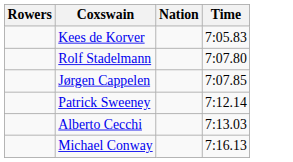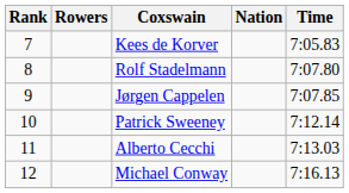 <table class="wikitable sortable" style="text-align:center">
 <tr>
+<th>Rank</th>
 <th>Rowers</th>
 <th>Coxswain</th>
 <th>Nation</th>
 <th>Time</th>
 </tr>
 <tr>
+<td>7</td>
 <td align=left></td>
 <td align=left><a href='#'>Kees de Korver</a></td>
 <td align=left></td>
 <td>7:05.83</td>
 </tr>
 <tr>
+<td>8</td>
 <td align=left></td>
 <td align=left><a href='#'>Rolf Stadelmann</a></td>
 <td align=left></td>
 <td>7:07.80</td>
 </tr>
 <tr>
+<td>9</td>
 <td align=left></td>
 <td align=left><a href='#'>Jørgen Cappelen</a></td>
 <td align=left></td>
 <td>7:07.85</td>
 </tr>
 <tr>
+<td>10</td>
 <td align=left></td>
 <td align=left><a href='#'>Patrick Sweeney</a></td>
 <td align=left></td>
 <td>7:12.14</td>
 </tr>
 <tr>
+<td>11</td>
 <td align=left></td>
 <td align=left><a href='#'>Alberto Cecchi</a></td>
 <td align=left></td>
 <td>7:13.03</td>
 </tr>
 <tr>
+<td>12</td>
 <td align=left></td>
 <td align=left><a href='#'>Michael Conway</a></td>
 <td align=left></td>
 <td>7:16.13</td>
 </tr>
 </table>
